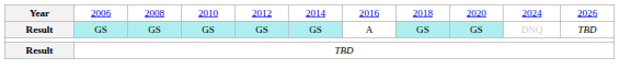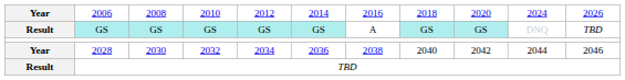 <table class="wikitable" style="text-align:center; font-size:90%; background:white;" width="100%">
 <tr>
 <th>Year</th>
 <td><a href='#'>2006</a></td>
 <td><a href='#'>2008</a></td>
 <td><a href='#'>2010</a></td>
 <td><a href='#'>2012</a></td>
 <td><a href='#'>2014</a></td>
 <td><a href='#'>2016</a></td>
 <td><a href='#'>2018</a></td>
 <td><a href='#'>2020</a></td>
 <td><a href='#'>2024</a></td>
 <td><a href='#'>2026</a></td>
 </tr>
 <tr>
 <th>Result</th>
 <td bgcolor="afeeee">GS</td>
 <td bgcolor="afeeee">GS</td>
 <td bgcolor="afeeee">GS</td>
 <td bgcolor="afeeee">GS</td>
 <td bgcolor="afeeee">GS</td>
 <td>A</td>
 <td bgcolor="afeeee">GS</td>
 <td bgcolor="afeeee">GS</td>
 <td style="color:#ccc">DNQ</td>
 <td><em>TBD</em></td>
 </tr>
 <tr>
 <td colspan="11"></td>
 </tr>
 <tr>
+<th>Year</th>
+<td><a href='#'>2028</a></td>
+<td><a href='#'>2030</a></td>
+<td><a href='#'>2032</a></td>
+<td><a href='#'>2034</a></td>
+<td><a href='#'>2036</a></td>
+<td><a href='#'>2038</a></td>
+<td>2040</td>
+<td>2042</td>
+<td>2044</td>
+<td>2046</td>
+</tr>
+<tr>
 <th>Result</th>
 <td colspan="10"><em>TBD</em></td>
 </tr>
 </table>
